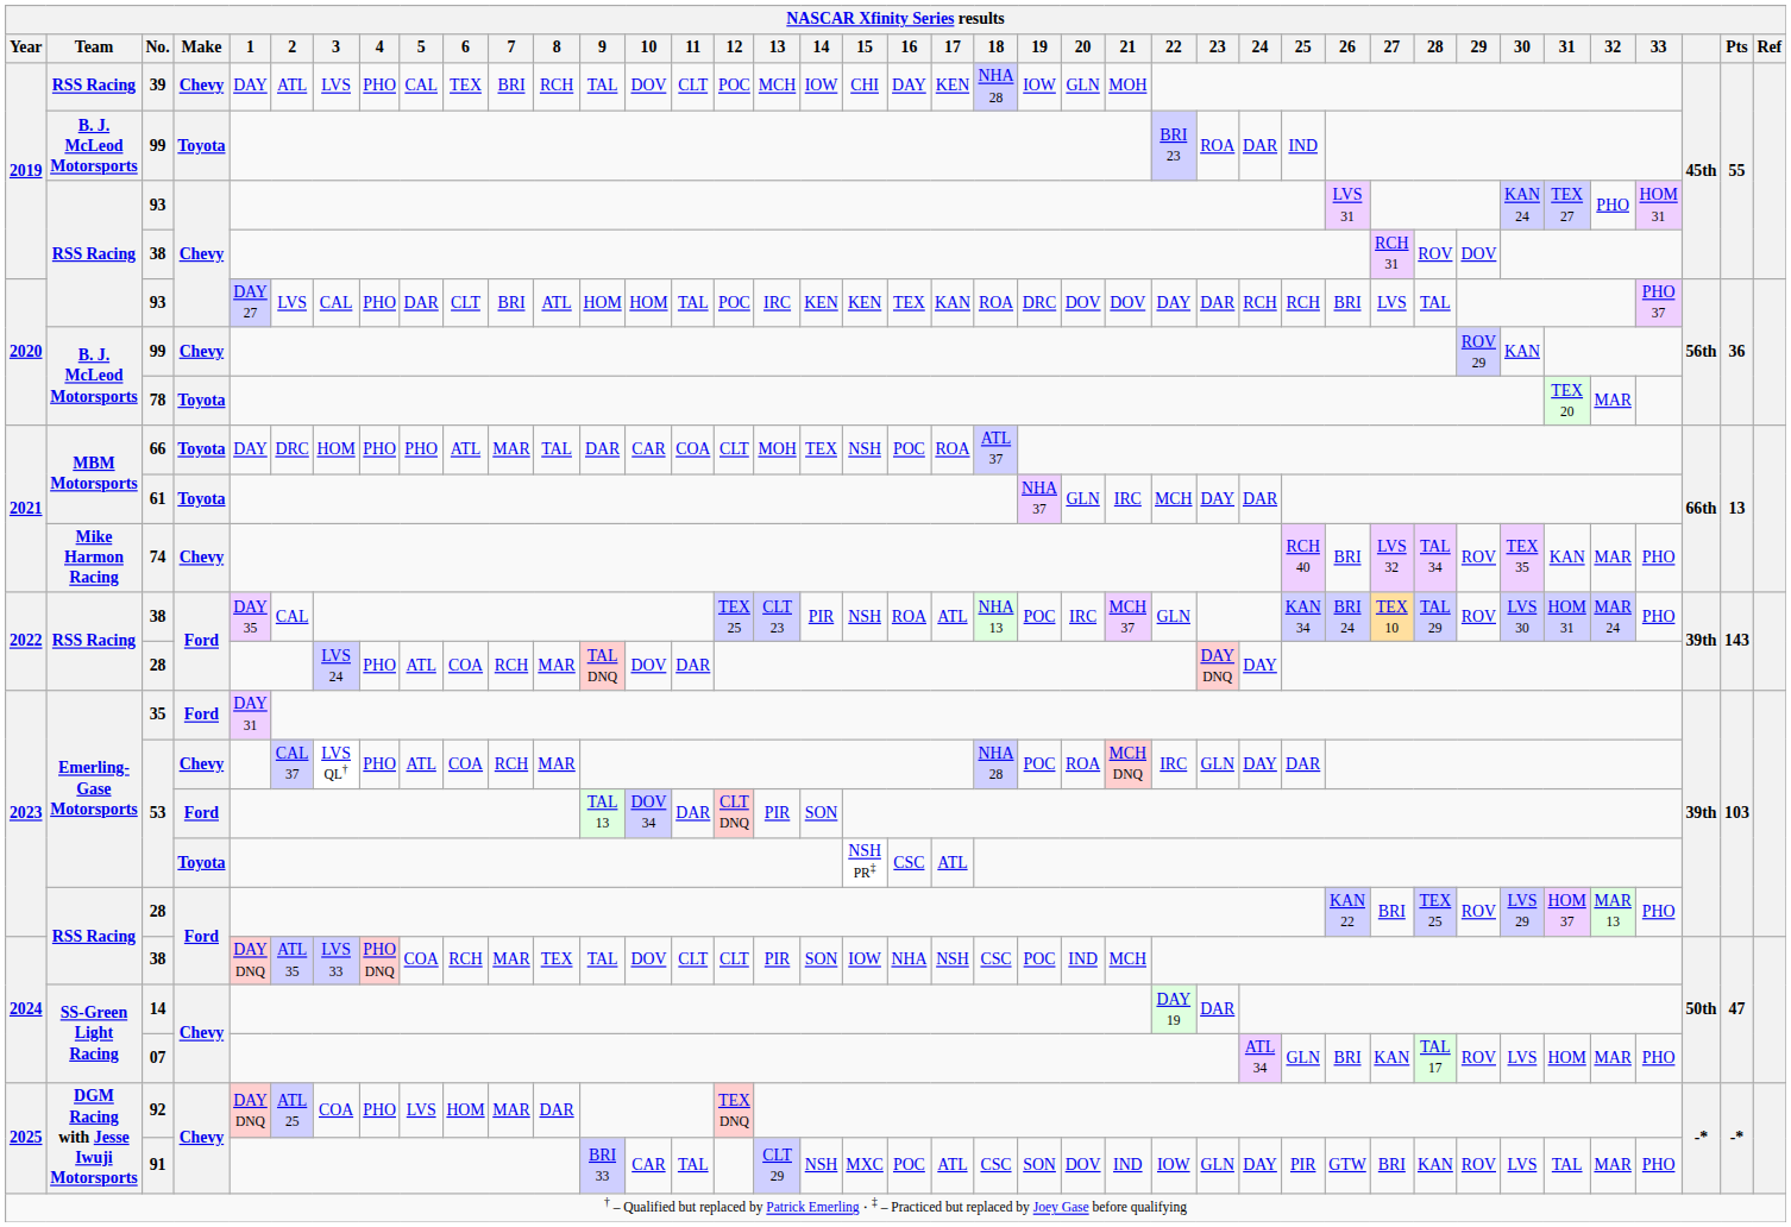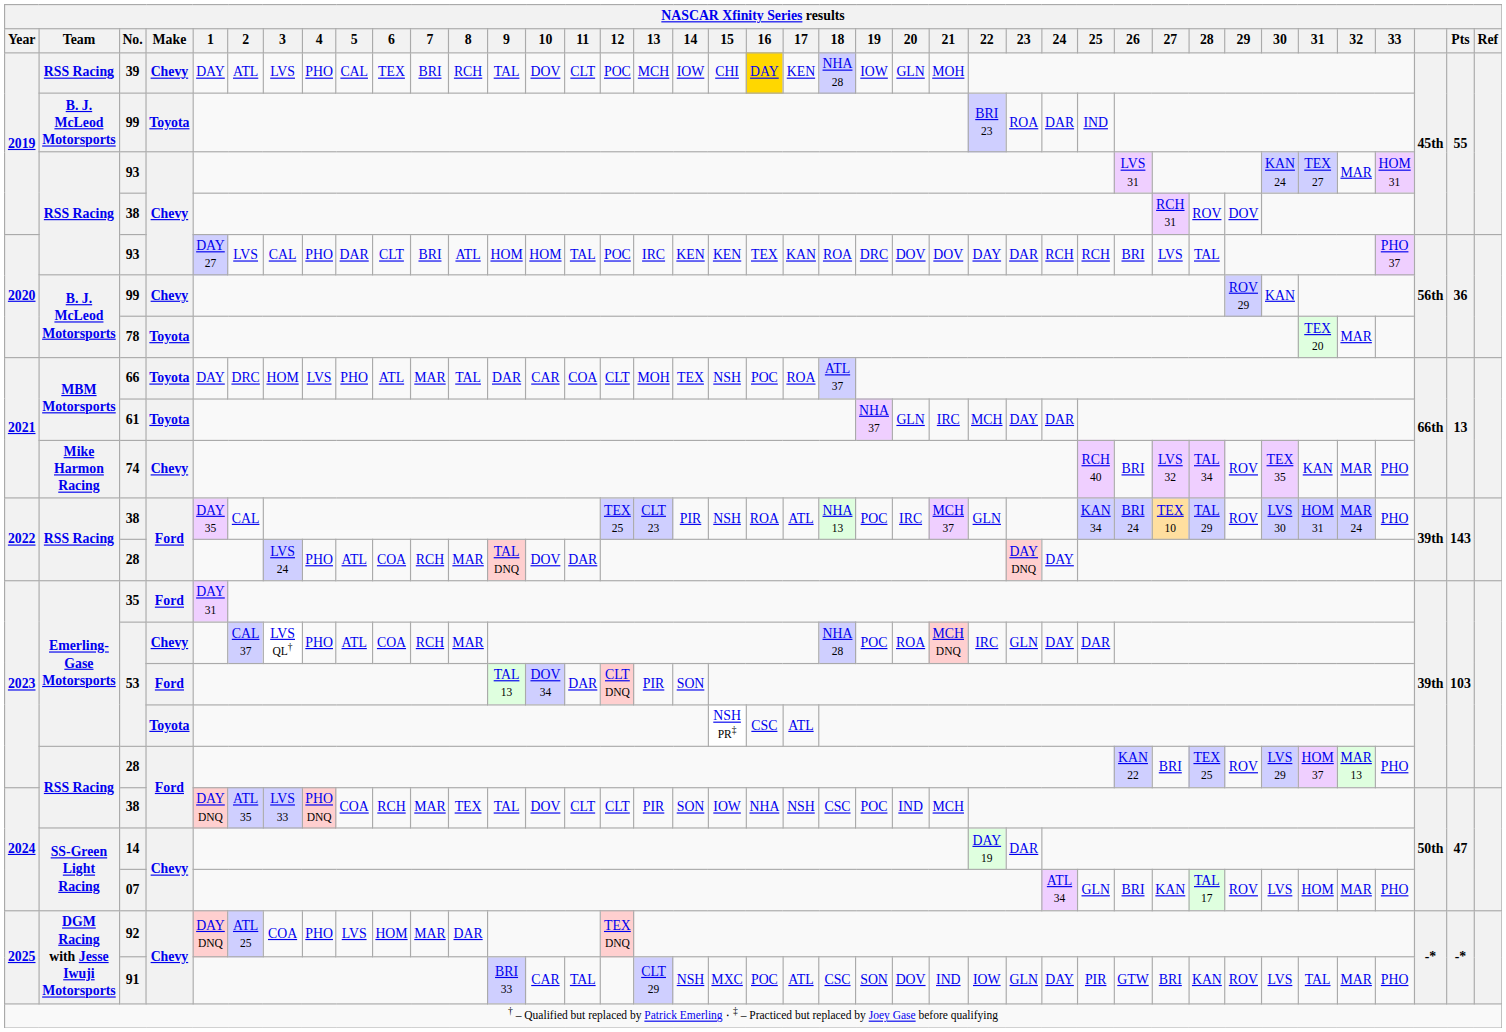 <table class="wikitable" style="text-align:center; font-size:75%">
 <tr>
 <th colspan=40><a href='#'>NASCAR Xfinity Series</a> results</th>
 </tr>
 <tr>
 <th>Year</th>
 <th>Team</th>
 <th>No.</th>
 <th>Make</th>
 <th>1</th>
 <th>2</th>
 <th>3</th>
 <th>4</th>
 <th>5</th>
 <th>6</th>
 <th>7</th>
 <th>8</th>
 <th>9</th>
 <th>10</th>
 <th>11</th>
 <th>12</th>
 <th>13</th>
 <th>14</th>
 <th>15</th>
 <th>16</th>
 <th>17</th>
 <th>18</th>
 <th>19</th>
 <th>20</th>
 <th>21</th>
 <th>22</th>
 <th>23</th>
 <th>24</th>
 <th>25</th>
 <th>26</th>
 <th>27</th>
 <th>28</th>
 <th>29</th>
 <th>30</th>
 <th>31</th>
 <th>32</th>
 <th>33</th>
 <th></th>
 <th>Pts</th>
 <th>Ref</th>
 </tr>
 <tr>
 <th rowspan=4><a href='#'>2019</a></th>
 <th><a href='#'>RSS Racing</a></th>
 <th>39</th>
 <th><a href='#'>Chevy</a></th>
 <td><a href='#'>DAY</a></td>
 <td><a href='#'>ATL</a></td>
 <td><a href='#'>LVS</a></td>
 <td><a href='#'>PHO</a></td>
 <td><a href='#'>CAL</a></td>
 <td><a href='#'>TEX</a></td>
 <td><a href='#'>BRI</a></td>
 <td><a href='#'>RCH</a></td>
 <td><a href='#'>TAL</a></td>
 <td><a href='#'>DOV</a></td>
 <td><a href='#'>CLT</a></td>
 <td><a href='#'>POC</a></td>
 <td><a href='#'>MCH</a></td>
 <td><a href='#'>IOW</a></td>
 <td><a href='#'>CHI</a></td>
-<td><a href='#'>DAY</a></td>
+<td style="background: gold;"><a href='#'>DAY</a></td>
 <td><a href='#'>KEN</a></td>
 <td style="background:#CFCFFF;"><a href='#'>NHA</a><br><small>28</small></td>
 <td><a href='#'>IOW</a></td>
 <td><a href='#'>GLN</a></td>
 <td><a href='#'>MOH</a></td>
 <td colspan=12></td>
 <th rowspan=4>45th</th>
 <th rowspan=4>55</th>
 <th rowspan=4></th>
 </tr>
 <tr>
 <th><a href='#'>B. J. McLeod Motorsports</a></th>
 <th>99</th>
 <th><a href='#'>Toyota</a></th>
 <td colspan=21></td>
 <td style="background:#CFCFFF;"><a href='#'>BRI</a><br><small>23</small></td>
 <td><a href='#'>ROA</a></td>
 <td><a href='#'>DAR</a></td>
 <td><a href='#'>IND</a></td>
 <td colspan=8></td>
 </tr>
 <tr>
 <th rowspan=3><a href='#'>RSS Racing</a></th>
 <th>93</th>
 <th rowspan=3><a href='#'>Chevy</a></th>
 <td colspan=25></td>
 <td style="background:#EFCFFF;"><a href='#'>LVS</a><br><small>31</small></td>
 <td colspan=3></td>
 <td style="background:#CFCFFF;"><a href='#'>KAN</a><br><small>24</small></td>
 <td style="background:#CFCFFF;"><a href='#'>TEX</a><br><small>27</small></td>
-<td><a href='#'>PHO</a></td>
+<td><a href='#'>MAR</a></td>
 <td style="background:#EFCFFF;"><a href='#'>HOM</a><br><small>31</small></td>
 </tr>
 <tr>
 <th>38</th>
 <td colspan=26></td>
 <td style="background:#EFCFFF;"><a href='#'>RCH</a><br><small>31</small></td>
 <td><a href='#'>ROV</a></td>
 <td><a href='#'>DOV</a></td>
 <td colspan=4></td>
 </tr>
 <tr>
 <th rowspan=3><a href='#'>2020</a></th>
 <th>93</th>
 <td style="background:#CFCFFF;"><a href='#'>DAY</a><br><small>27</small></td>
 <td><a href='#'>LVS</a></td>
 <td><a href='#'>CAL</a></td>
 <td><a href='#'>PHO</a></td>
 <td><a href='#'>DAR</a></td>
 <td><a href='#'>CLT</a></td>
 <td><a href='#'>BRI</a></td>
 <td><a href='#'>ATL</a></td>
 <td><a href='#'>HOM</a></td>
 <td><a href='#'>HOM</a></td>
 <td><a href='#'>TAL</a></td>
 <td><a href='#'>POC</a></td>
 <td><a href='#'>IRC</a></td>
 <td><a href='#'>KEN</a></td>
 <td><a href='#'>KEN</a></td>
 <td><a href='#'>TEX</a></td>
 <td><a href='#'>KAN</a></td>
 <td><a href='#'>ROA</a></td>
 <td><a href='#'>DRC</a></td>
 <td><a href='#'>DOV</a></td>
 <td><a href='#'>DOV</a></td>
 <td><a href='#'>DAY</a></td>
 <td><a href='#'>DAR</a></td>
 <td><a href='#'>RCH</a></td>
 <td><a href='#'>RCH</a></td>
 <td><a href='#'>BRI</a></td>
 <td><a href='#'>LVS</a></td>
 <td><a href='#'>TAL</a></td>
 <td colspan=4></td>
 <td style="background:#EFCFFF;"><a href='#'>PHO</a><br><small>37</small></td>
 <th rowspan=3>56th</th>
 <th rowspan=3>36</th>
 <th rowspan=3></th>
 </tr>
 <tr>
 <th rowspan=2><a href='#'>B. J. McLeod Motorsports</a></th>
 <th>99</th>
 <th><a href='#'>Chevy</a></th>
 <td colspan=28></td>
 <td style="background:#CFCFFF;"><a href='#'>ROV</a><br><small>29</small></td>
 <td><a href='#'>KAN</a></td>
 <td colspan=3></td>
 </tr>
 <tr>
 <th>78</th>
 <th><a href='#'>Toyota</a></th>
 <td colspan=30></td>
 <td style="background:#DFFFDF;"><a href='#'>TEX</a><br><small>20</small></td>
 <td><a href='#'>MAR</a></td>
 <td></td>
 </tr>
 <tr>
 <th rowspan=3><a href='#'>2021</a></th>
 <th rowspan=2><a href='#'>MBM Motorsports</a></th>
 <th>66</th>
 <th><a href='#'>Toyota</a></th>
 <td><a href='#'>DAY</a></td>
 <td><a href='#'>DRC</a></td>
 <td><a href='#'>HOM</a></td>
-<td><a href='#'>PHO</a></td>
+<td><a href='#'>LVS</a></td>
 <td><a href='#'>PHO</a></td>
 <td><a href='#'>ATL</a></td>
 <td><a href='#'>MAR</a></td>
 <td><a href='#'>TAL</a></td>
 <td><a href='#'>DAR</a></td>
 <td><a href='#'>CAR</a></td>
 <td><a href='#'>COA</a></td>
 <td><a href='#'>CLT</a></td>
 <td><a href='#'>MOH</a></td>
 <td><a href='#'>TEX</a></td>
 <td><a href='#'>NSH</a></td>
 <td><a href='#'>POC</a></td>
 <td><a href='#'>ROA</a></td>
 <td style="background:#CFCFFF;"><a href='#'>ATL</a><br><small>37</small></td>
 <td colspan=15></td>
 <th rowspan=3>66th</th>
 <th rowspan=3>13</th>
 <th rowspan=3></th>
 </tr>
 <tr>
 <th>61</th>
 <th><a href='#'>Toyota</a></th>
 <td colspan=18></td>
 <td style="background:#EFCFFF;"><a href='#'>NHA</a><br><small>37</small></td>
 <td><a href='#'>GLN</a></td>
 <td><a href='#'>IRC</a></td>
 <td><a href='#'>MCH</a></td>
 <td><a href='#'>DAY</a></td>
 <td><a href='#'>DAR</a></td>
 <td colspan=9></td>
 </tr>
 <tr>
 <th><a href='#'>Mike Harmon Racing</a></th>
 <th>74</th>
 <th><a href='#'>Chevy</a></th>
 <td colspan=24></td>
 <td style="background:#EFCFFF;"><a href='#'>RCH</a><br><small>40</small></td>
 <td><a href='#'>BRI</a></td>
 <td style="background:#EFCFFF;"><a href='#'>LVS</a><br><small>32</small></td>
 <td style="background:#EFCFFF;"><a href='#'>TAL</a><br><small>34</small></td>
 <td><a href='#'>ROV</a></td>
 <td style="background:#EFCFFF;"><a href='#'>TEX</a><br><small>35</small></td>
 <td><a href='#'>KAN</a></td>
 <td><a href='#'>MAR</a></td>
 <td><a href='#'>PHO</a></td>
 </tr>
 <tr>
 <th rowspan=2><a href='#'>2022</a></th>
 <th rowspan=2><a href='#'>RSS Racing</a></th>
 <th>38</th>
 <th rowspan=2><a href='#'>Ford</a></th>
 <td style="background:#EFCFFF;"><a href='#'>DAY</a><br><small>35</small></td>
 <td><a href='#'>CAL</a></td>
 <td colspan=9></td>
 <td style="background:#CFCFFF;"><a href='#'>TEX</a><br><small>25</small></td>
 <td style="background:#CFCFFF;"><a href='#'>CLT</a><br><small>23</small></td>
 <td><a href='#'>PIR</a></td>
 <td><a href='#'>NSH</a></td>
 <td><a href='#'>ROA</a></td>
 <td><a href='#'>ATL</a></td>
 <td style="background:#DFFFDF;"><a href='#'>NHA</a><br><small>13</small></td>
 <td><a href='#'>POC</a></td>
 <td><a href='#'>IRC</a></td>
 <td style="background:#EFCFFF;"><a href='#'>MCH</a><br><small>37</small></td>
 <td><a href='#'>GLN</a></td>
 <td colspan=2></td>
 <td style="background:#CFCFFF;"><a href='#'>KAN</a><br><small>34</small></td>
 <td style="background:#CFCFFF;"><a href='#'>BRI</a><br><small>24</small></td>
 <td style="background:#FFDF9F;"><a href='#'>TEX</a><br><small>10</small></td>
 <td style="background:#CFCFFF;"><a href='#'>TAL</a><br><small>29</small></td>
 <td><a href='#'>ROV</a></td>
 <td style="background:#CFCFFF;"><a href='#'>LVS</a><br><small>30</small></td>
 <td style="background:#CFCFFF;"><a href='#'>HOM</a><br><small>31</small></td>
 <td style="background:#CFCFFF;"><a href='#'>MAR</a><br><small>24</small></td>
 <td><a href='#'>PHO</a></td>
 <th rowspan=2>39th</th>
 <th rowspan=2>143</th>
 <th rowspan=2></th>
 </tr>
 <tr>
 <th>28</th>
 <td colspan=2></td>
 <td style="background:#CFCFFF;"><a href='#'>LVS</a><br><small>24</small></td>
 <td><a href='#'>PHO</a></td>
 <td><a href='#'>ATL</a></td>
 <td><a href='#'>COA</a></td>
 <td><a href='#'>RCH</a></td>
 <td><a href='#'>MAR</a></td>
 <td style="background:#FFCFCF;"><a href='#'>TAL</a><br><small>DNQ</small></td>
 <td><a href='#'>DOV</a></td>
 <td><a href='#'>DAR</a></td>
 <td colspan=11></td>
 <td style="background:#FFCFCF;"><a href='#'>DAY</a><br><small>DNQ</small></td>
 <td><a href='#'>DAY</a></td>
 <td colspan=9></td>
 </tr>
 <tr>
 <th rowspan=5><a href='#'>2023</a></th>
 <th rowspan=4><a href='#'>Emerling-Gase Motorsports</a></th>
 <th>35</th>
 <th><a href='#'>Ford</a></th>
 <td style="background:#EFCFFF;"><a href='#'>DAY</a><br><small>31</small></td>
 <td colspan=32></td>
 <th rowspan=5>39th</th>
 <th rowspan=5>103</th>
 <th rowspan=5></th>
 </tr>
 <tr>
 <th rowspan=3>53</th>
 <th><a href='#'>Chevy</a></th>
 <td></td>
 <td style="background:#CFCFFF;"><a href='#'>CAL</a><br><small>37</small></td>
 <td style="background:#FFFFFF;"><a href='#'>LVS</a><br><small>QL<sup>†</sup></small></td>
 <td><a href='#'>PHO</a></td>
 <td><a href='#'>ATL</a></td>
 <td><a href='#'>COA</a></td>
 <td><a href='#'>RCH</a></td>
 <td><a href='#'>MAR</a></td>
 <td colspan=9></td>
 <td style="background:#CFCFFF;"><a href='#'>NHA</a><br><small>28</small></td>
 <td><a href='#'>POC</a></td>
 <td><a href='#'>ROA</a></td>
 <td style="background:#FFCFCF;"><a href='#'>MCH</a><br><small>DNQ</small></td>
 <td><a href='#'>IRC</a></td>
 <td><a href='#'>GLN</a></td>
 <td><a href='#'>DAY</a></td>
 <td><a href='#'>DAR</a></td>
 <td colspan=8></td>
 </tr>
 <tr>
 <th><a href='#'>Ford</a></th>
 <td colspan=8></td>
 <td style="background:#DFFFDF;"><a href='#'>TAL</a><br><small>13</small></td>
 <td style="background:#CFCFFF;"><a href='#'>DOV</a><br><small>34</small></td>
 <td><a href='#'>DAR</a></td>
 <td style="background:#FFCFCF;"><a href='#'>CLT</a><br><small>DNQ</small></td>
 <td><a href='#'>PIR</a></td>
 <td><a href='#'>SON</a></td>
 <td colspan=19></td>
 </tr>
 <tr>
 <th><a href='#'>Toyota</a></th>
 <td colspan=14></td>
 <td style="background:#FFFFFF;"><a href='#'>NSH</a><br><small>PR<sup>‡</sup></small></td>
 <td><a href='#'>CSC</a></td>
 <td><a href='#'>ATL</a></td>
 <td colspan=16></td>
 </tr>
 <tr>
 <th rowspan=2><a href='#'>RSS Racing</a></th>
 <th>28</th>
 <th rowspan=2><a href='#'>Ford</a></th>
 <td colspan=25></td>
 <td style="background:#CFCFFF;"><a href='#'>KAN</a><br><small>22</small></td>
 <td><a href='#'>BRI</a></td>
 <td style="background:#CFCFFF;"><a href='#'>TEX</a><br><small>25</small></td>
 <td><a href='#'>ROV</a></td>
 <td style="background:#CFCFFF;"><a href='#'>LVS</a><br><small>29</small></td>
 <td style="background:#EFCFFF;"><a href='#'>HOM</a><br><small>37</small></td>
 <td style="background:#DFFFDF;"><a href='#'>MAR</a><br><small>13</small></td>
 <td><a href='#'>PHO</a></td>
 </tr>
 <tr>
 <th rowspan=3><a href='#'>2024</a></th>
 <th>38</th>
 <td style="background:#FFCFCF;"><a href='#'>DAY</a><br><small>DNQ</small></td>
 <td style="background:#CFCFFF;"><a href='#'>ATL</a><br><small>35</small></td>
 <td style="background:#CFCFFF;"><a href='#'>LVS</a><br><small>33</small></td>
 <td style="background:#FFCFCF;"><a href='#'>PHO</a><br><small>DNQ</small></td>
 <td><a href='#'>COA</a></td>
 <td><a href='#'>RCH</a></td>
 <td><a href='#'>MAR</a></td>
 <td><a href='#'>TEX</a></td>
 <td><a href='#'>TAL</a></td>
 <td><a href='#'>DOV</a></td>
 <td><a href='#'>CLT</a></td>
 <td><a href='#'>CLT</a></td>
 <td><a href='#'>PIR</a></td>
 <td><a href='#'>SON</a></td>
 <td><a href='#'>IOW</a></td>
 <td><a href='#'>NHA</a></td>
 <td><a href='#'>NSH</a></td>
 <td><a href='#'>CSC</a></td>
 <td><a href='#'>POC</a></td>
 <td><a href='#'>IND</a></td>
 <td><a href='#'>MCH</a></td>
 <td colspan=12></td>
 <th rowspan=3>50th</th>
 <th rowspan=3>47</th>
 <th rowspan=3></th>
 </tr>
 <tr>
 <th rowspan=2><a href='#'>SS-Green Light Racing</a></th>
 <th>14</th>
 <th rowspan=2><a href='#'>Chevy</a></th>
 <td colspan=21></td>
 <td style="background:#DFFFDF;"><a href='#'>DAY</a><br><small>19</small></td>
 <td><a href='#'>DAR</a></td>
 <td colspan=10></td>
 </tr>
 <tr>
 <th>07</th>
 <td colspan=23></td>
 <td style="background:#EFCFFF;"><a href='#'>ATL</a><br><small>34</small></td>
 <td><a href='#'>GLN</a></td>
 <td><a href='#'>BRI</a></td>
 <td><a href='#'>KAN</a></td>
 <td style="background:#DFFFDF;"><a href='#'>TAL</a><br><small>17</small></td>
 <td><a href='#'>ROV</a></td>
 <td><a href='#'>LVS</a></td>
 <td><a href='#'>HOM</a></td>
 <td><a href='#'>MAR</a></td>
 <td><a href='#'>PHO</a></td>
 </tr>
 <tr>
 <th rowspan=2><a href='#'>2025</a></th>
 <th rowspan=2><a href='#'>DGM Racing</a> <br> with <a href='#'>Jesse Iwuji Motorsports</a></th>
 <th>92</th>
 <th rowspan=2><a href='#'>Chevy</a></th>
 <td style="background:#FFCFCF;"><a href='#'>DAY</a><br><small>DNQ</small></td>
 <td style="background:#CFCFFF;"><a href='#'>ATL</a><br><small>25</small></td>
 <td><a href='#'>COA</a></td>
 <td><a href='#'>PHO</a></td>
 <td><a href='#'>LVS</a></td>
 <td><a href='#'>HOM</a></td>
 <td><a href='#'>MAR</a></td>
 <td><a href='#'>DAR</a></td>
 <td colspan=3></td>
 <td style="background:#FFCFCF;"><a href='#'>TEX</a><br><small>DNQ</small></td>
 <td colspan=21></td>
 <th rowspan=2>-*</th>
 <th rowspan=2>-*</th>
 <th rowspan=2></th>
 </tr>
 <tr>
 <th>91</th>
 <td colspan=8></td>
 <td style="background:#CFCFFF;"><a href='#'>BRI</a><br><small>33</small></td>
 <td><a href='#'>CAR</a></td>
 <td><a href='#'>TAL</a></td>
 <td></td>
 <td style="background:#CFCFFF;"><a href='#'>CLT</a><br><small>29</small></td>
 <td><a href='#'>NSH</a></td>
 <td><a href='#'>MXC</a></td>
 <td><a href='#'>POC</a></td>
 <td><a href='#'>ATL</a></td>
 <td><a href='#'>CSC</a></td>
 <td><a href='#'>SON</a></td>
 <td><a href='#'>DOV</a></td>
 <td><a href='#'>IND</a></td>
 <td><a href='#'>IOW</a></td>
 <td><a href='#'>GLN</a></td>
 <td><a href='#'>DAY</a></td>
 <td><a href='#'>PIR</a></td>
 <td><a href='#'>GTW</a></td>
 <td><a href='#'>BRI</a></td>
 <td><a href='#'>KAN</a></td>
 <td><a href='#'>ROV</a></td>
 <td><a href='#'>LVS</a></td>
 <td><a href='#'>TAL</a></td>
 <td><a href='#'>MAR</a></td>
 <td><a href='#'>PHO</a></td>
 </tr>
 <tr>
 <td colspan=42><small><sup>†</sup> – Qualified but replaced by <a href='#'>Patrick Emerling</a></small> ∙ <small><sup>‡</sup> – Practiced but replaced by <a href='#'>Joey Gase</a> before qualifying</small></td>
 </tr>
 </table>
